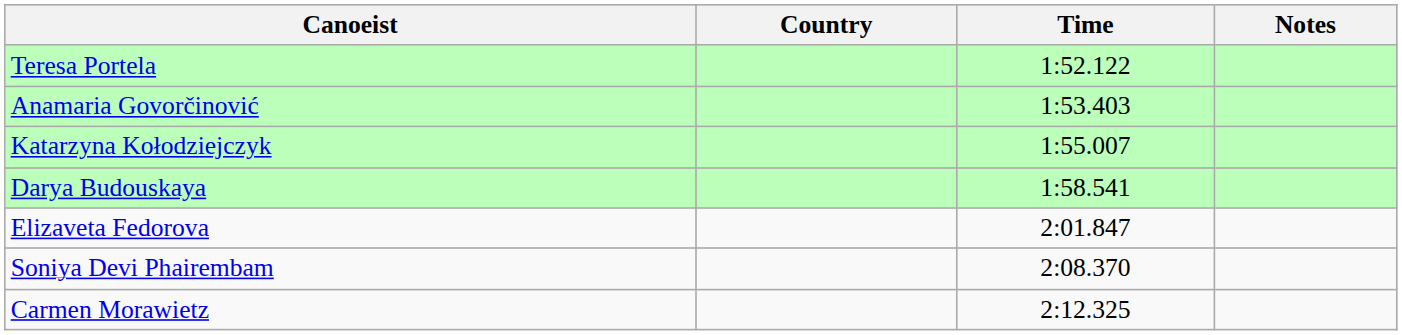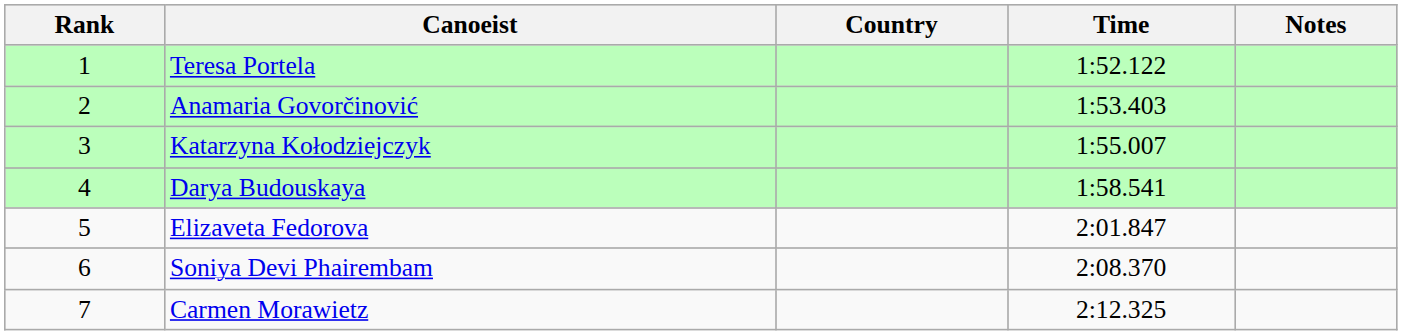 <table class="wikitable" style="text-align:center;width: 55%">
 <tr>
+<th>Rank</th>
 <th>Canoeist</th>
 <th>Country</th>
 <th>Time</th>
 <th>Notes</th>
 </tr>
 <tr bgcolor=bbffbb>
+<td>1</td>
 <td align="left"><a href='#'>Teresa Portela</a></td>
 <td align="left"></td>
 <td>1:52.122</td>
 <td></td>
 </tr>
 <tr bgcolor=bbffbb>
+<td>2</td>
 <td align="left"><a href='#'>Anamaria Govorčinović</a></td>
 <td align="left"></td>
 <td>1:53.403</td>
 <td></td>
 </tr>
 <tr bgcolor=bbffbb>
+<td>3</td>
 <td align="left"><a href='#'>Katarzyna Kołodziejczyk</a></td>
 <td align="left"></td>
 <td>1:55.007</td>
 <td></td>
 </tr>
 <tr bgcolor=bbffbb>
+<td>4</td>
 <td align="left"><a href='#'>Darya Budouskaya</a></td>
 <td align="left"></td>
 <td>1:58.541</td>
 <td></td>
 </tr>
 <tr>
+<td>5</td>
 <td align="left"><a href='#'>Elizaveta Fedorova</a></td>
 <td align="left"></td>
 <td>2:01.847</td>
 <td></td>
 </tr>
 <tr>
+<td>6</td>
 <td align="left"><a href='#'>Soniya Devi Phairembam</a></td>
 <td align="left"></td>
 <td>2:08.370</td>
 <td></td>
 </tr>
 <tr>
+<td>7</td>
 <td align="left"><a href='#'>Carmen Morawietz</a></td>
 <td align="left"></td>
 <td>2:12.325</td>
 <td></td>
 </tr>
 </table>
